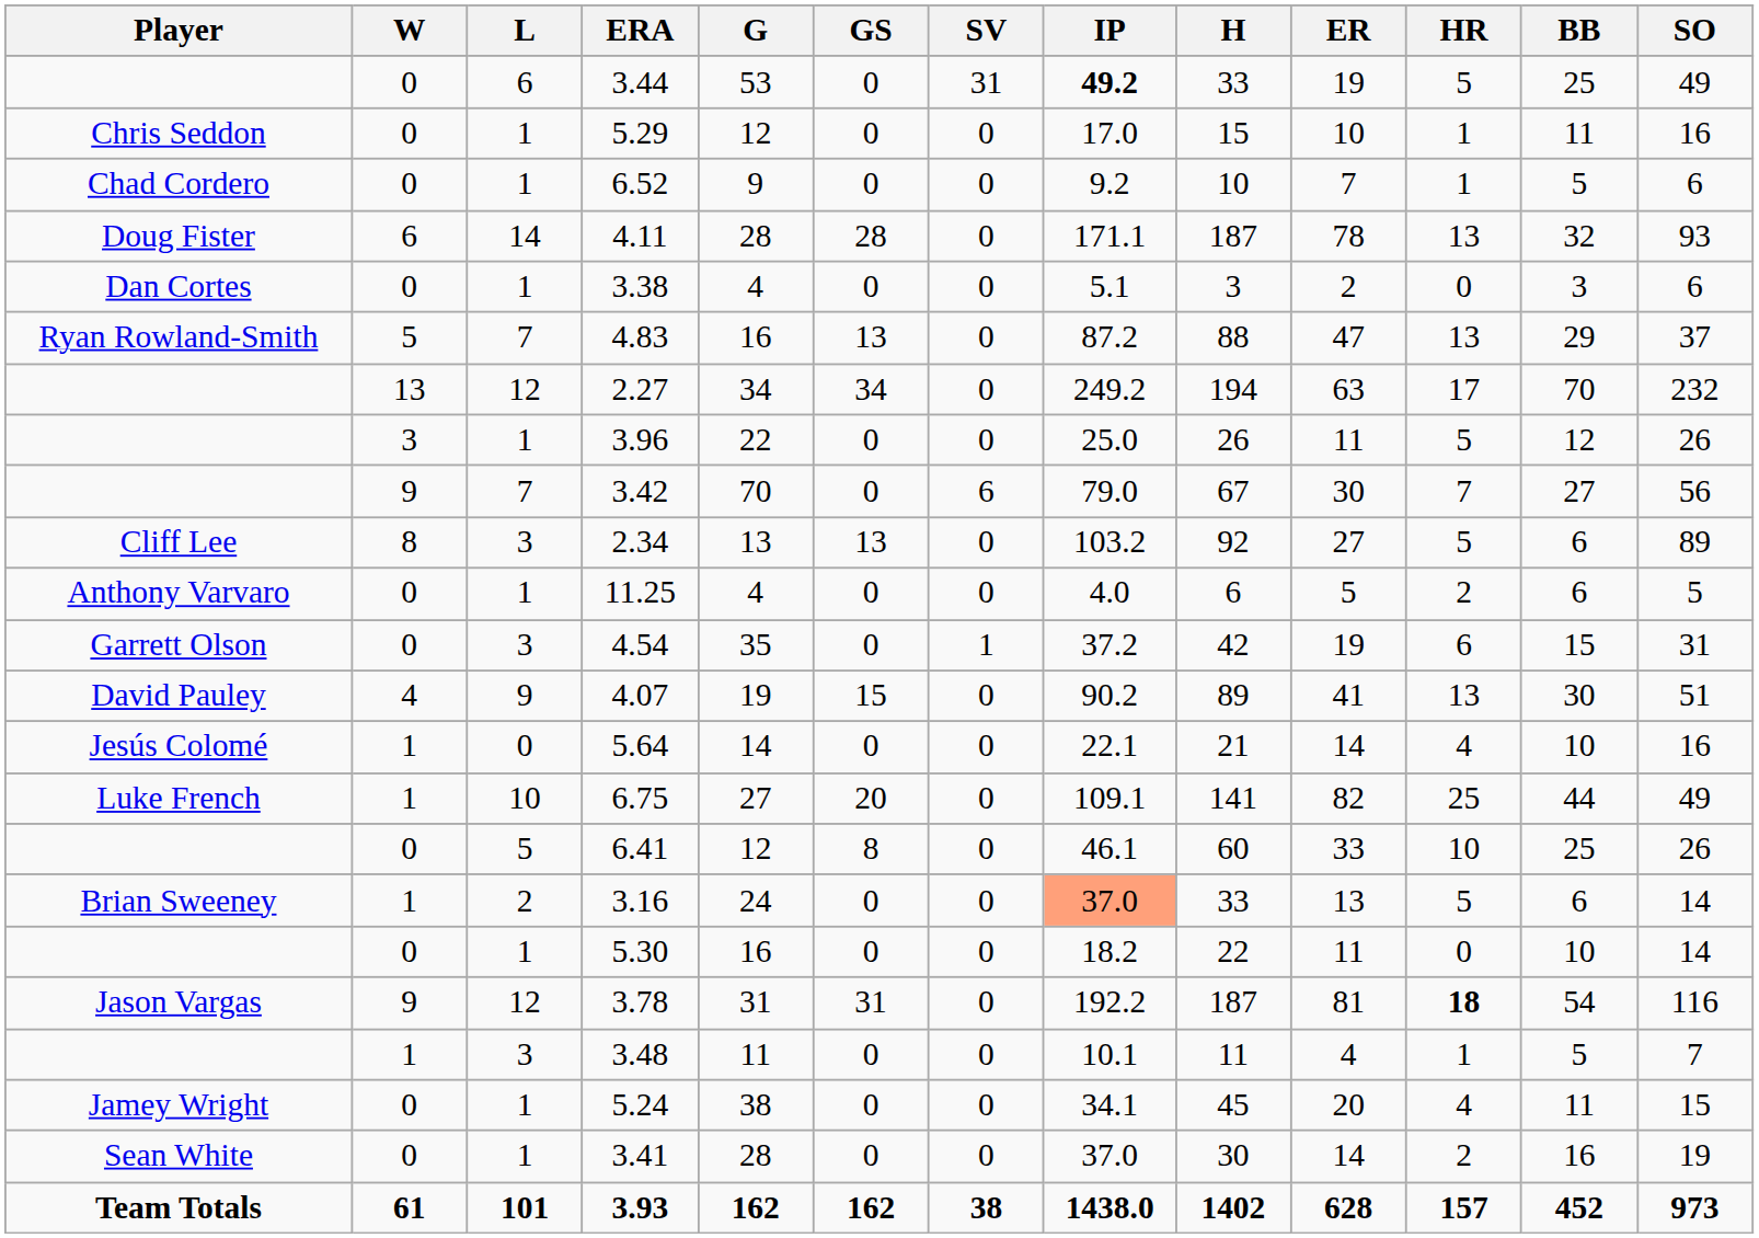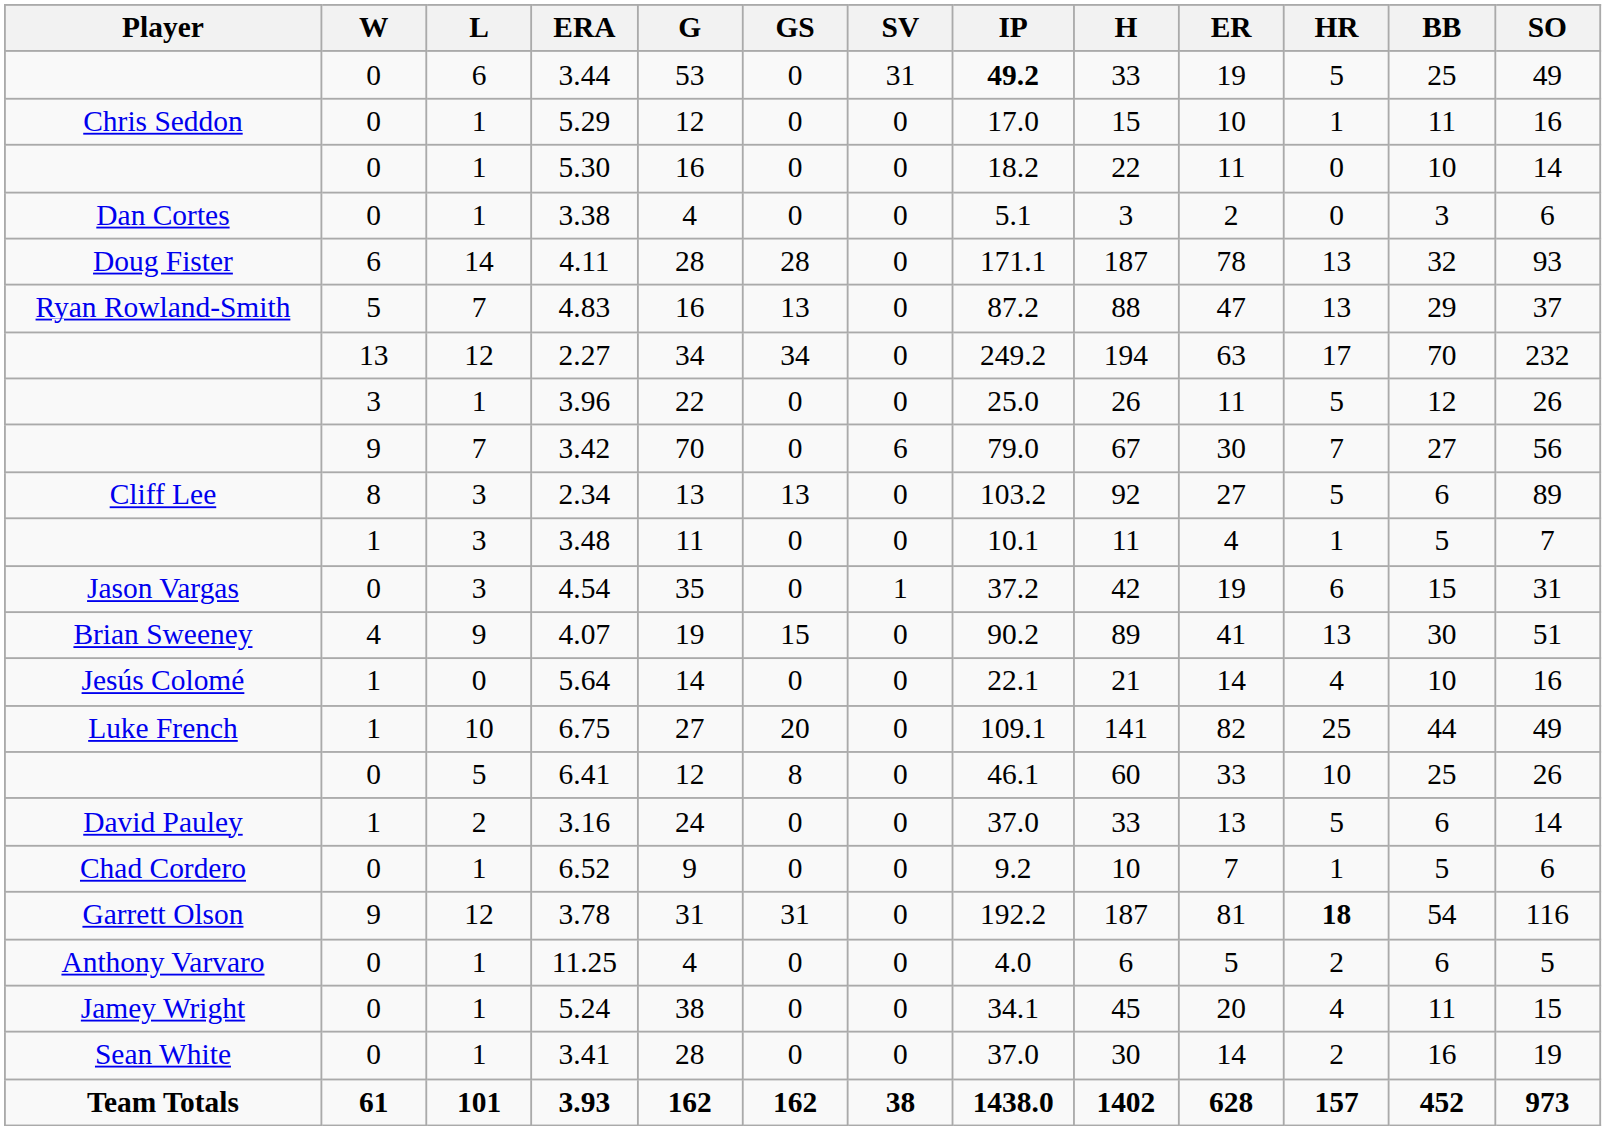 <table class="wikitable sortable">
 <tr>
 <th bgcolor="#DDDDFF" width="15%">Player</th>
 <th bgcolor="#DDDDFF" width="5%">W</th>
 <th bgcolor="#DDDDFF" width="5%">L</th>
 <th bgcolor="#DDDDFF" width="5%">ERA</th>
 <th bgcolor="#DDDDFF" width="5%">G</th>
 <th bgcolor="#DDDDFF" width="5%">GS</th>
 <th bgcolor="#DDDDFF" width="5%">SV</th>
 <th bgcolor="#DDDDFF" width="5%">IP</th>
 <th bgcolor="#DDDDFF" width="5%">H</th>
 <th bgcolor="#DDDDFF" width="5%">ER</th>
 <th bgcolor="#DDDDFF" width="5%">HR</th>
 <th bgcolor="#DDDDFF" width="5%">BB</th>
 <th bgcolor="#DDDDFF" width="5%">SO</th>
 </tr>
 <tr align="center">
 <td></td>
 <td>0</td>
 <td>6</td>
 <td>3.44</td>
 <td>53</td>
 <td>0</td>
 <td>31</td>
 <td><strong>49.2</strong></td>
 <td>33</td>
 <td>19</td>
 <td>5</td>
 <td>25</td>
 <td>49</td>
 </tr>
 <tr align="center">
 <td><a href='#'>Chris Seddon</a></td>
 <td>0</td>
 <td>1</td>
 <td>5.29</td>
 <td>12</td>
 <td>0</td>
 <td>0</td>
 <td>17.0</td>
 <td>15</td>
 <td>10</td>
 <td>1</td>
 <td>11</td>
 <td>16</td>
 </tr>
 <tr align=center>
-<td><a href='#'>Chad Cordero</a></td>
+<td></td>
 <td>0</td>
 <td>1</td>
-<td>6.52</td>
-<td>9</td>
+<td>5.30</td>
+<td>16</td>
 <td>0</td>
 <td>0</td>
-<td>9.2</td>
+<td>18.2</td>
+<td>22</td>
+<td>11</td>
+<td>0</td>
 <td>10</td>
-<td>7</td>
+<td>14</td>
+</tr>
+<tr align=center>
+<td><a href='#'>Dan Cortes</a></td>
+<td>0</td>
 <td>1</td>
-<td>5</td>
+<td>3.38</td>
+<td>4</td>
+<td>0</td>
+<td>0</td>
+<td>5.1</td>
+<td>3</td>
+<td>2</td>
+<td>0</td>
+<td>3</td>
 <td>6</td>
 </tr>
 <tr align=center>
 <td><a href='#'>Doug Fister</a></td>
 <td>6</td>
 <td>14</td>
 <td>4.11</td>
 <td>28</td>
 <td>28</td>
 <td>0</td>
 <td>171.1</td>
 <td>187</td>
 <td>78</td>
 <td>13</td>
 <td>32</td>
 <td>93</td>
-</tr>
-<tr align=center>
-<td><a href='#'>Dan Cortes</a></td>
-<td>0</td>
-<td>1</td>
-<td>3.38</td>
-<td>4</td>
-<td>0</td>
-<td>0</td>
-<td>5.1</td>
-<td>3</td>
-<td>2</td>
-<td>0</td>
-<td>3</td>
-<td>6</td>
 </tr>
 <tr align=center>
 <td><a href='#'>Ryan Rowland-Smith</a></td>
 <td>5</td>
 <td>7</td>
 <td>4.83</td>
 <td>16</td>
 <td>13</td>
 <td>0</td>
 <td>87.2</td>
 <td>88</td>
 <td>47</td>
 <td>13</td>
 <td>29</td>
 <td>37</td>
 </tr>
 <tr align=center>
 <td></td>
 <td>13</td>
 <td>12</td>
 <td>2.27</td>
 <td>34</td>
 <td>34</td>
 <td>0</td>
 <td>249.2</td>
 <td>194</td>
 <td>63</td>
 <td>17</td>
 <td>70</td>
 <td>232</td>
 </tr>
 <tr align="center">
 <td></td>
 <td>3</td>
 <td>1</td>
 <td>3.96</td>
 <td>22</td>
 <td>0</td>
 <td>0</td>
 <td>25.0</td>
 <td>26</td>
 <td>11</td>
 <td>5</td>
 <td>12</td>
 <td>26</td>
 </tr>
 <tr align="center">
 <td></td>
 <td>9</td>
 <td>7</td>
 <td>3.42</td>
 <td>70</td>
 <td>0</td>
 <td>6</td>
 <td>79.0</td>
 <td>67</td>
 <td>30</td>
 <td>7</td>
 <td>27</td>
 <td>56</td>
 </tr>
 <tr align="center">
 <td><a href='#'>Cliff Lee</a></td>
 <td>8</td>
 <td>3</td>
 <td>2.34</td>
 <td>13</td>
 <td>13</td>
 <td>0</td>
 <td>103.2</td>
 <td>92</td>
 <td>27</td>
 <td>5</td>
 <td>6</td>
 <td>89</td>
 </tr>
 <tr align=center>
-<td><a href='#'>Anthony Varvaro</a></td>
-<td>0</td>
+<td></td>
 <td>1</td>
-<td>11.25</td>
-<td>4</td>
+<td>3</td>
+<td>3.48</td>
+<td>11</td>
 <td>0</td>
 <td>0</td>
-<td>4.0</td>
-<td>6</td>
+<td>10.1</td>
+<td>11</td>
+<td>4</td>
+<td>1</td>
 <td>5</td>
-<td>2</td>
-<td>6</td>
-<td>5</td>
+<td>7</td>
 </tr>
 <tr align="center">
-<td><a href='#'>Garrett Olson</a></td>
+<td><a href='#'>Jason Vargas</a></td>
 <td>0</td>
 <td>3</td>
 <td>4.54</td>
 <td>35</td>
 <td>0</td>
 <td>1</td>
 <td>37.2</td>
 <td>42</td>
 <td>19</td>
 <td>6</td>
 <td>15</td>
 <td>31</td>
 </tr>
 <tr align=center>
-<td><a href='#'>David Pauley</a></td>
+<td><a href='#'>Brian Sweeney</a></td>
 <td>4</td>
 <td>9</td>
 <td>4.07</td>
 <td>19</td>
 <td>15</td>
 <td>0</td>
 <td>90.2</td>
 <td>89</td>
 <td>41</td>
 <td>13</td>
 <td>30</td>
 <td>51</td>
 </tr>
 <tr align=center>
 <td><a href='#'>Jesús Colomé</a></td>
 <td>1</td>
 <td>0</td>
 <td>5.64</td>
 <td>14</td>
 <td>0</td>
 <td>0</td>
 <td>22.1</td>
 <td>21</td>
 <td>14</td>
 <td>4</td>
 <td>10</td>
 <td>16</td>
 </tr>
 <tr align=center>
 <td><a href='#'>Luke French</a></td>
 <td>1</td>
 <td>10</td>
 <td>6.75</td>
 <td>27</td>
 <td>20</td>
 <td>0</td>
 <td>109.1</td>
 <td>141</td>
 <td>82</td>
 <td>25</td>
 <td>44</td>
 <td>49</td>
 </tr>
 <tr align=center>
 <td></td>
 <td>0</td>
 <td>5</td>
 <td>6.41</td>
 <td>12</td>
 <td>8</td>
 <td>0</td>
 <td>46.1</td>
 <td>60</td>
 <td>33</td>
 <td>10</td>
 <td>25</td>
 <td>26</td>
 </tr>
 <tr align="center">
-<td><a href='#'>Brian Sweeney</a></td>
+<td><a href='#'>David Pauley</a></td>
 <td>1</td>
 <td>2</td>
 <td>3.16</td>
 <td>24</td>
 <td>0</td>
 <td>0</td>
-<td style="background: lightsalmon;">37.0</td>
+<td>37.0</td>
 <td>33</td>
 <td>13</td>
 <td>5</td>
 <td>6</td>
 <td>14</td>
 </tr>
 <tr align=center>
-<td></td>
+<td><a href='#'>Chad Cordero</a></td>
 <td>0</td>
 <td>1</td>
-<td>5.30</td>
-<td>16</td>
+<td>6.52</td>
+<td>9</td>
 <td>0</td>
 <td>0</td>
-<td>18.2</td>
-<td>22</td>
-<td>11</td>
-<td>0</td>
+<td>9.2</td>
 <td>10</td>
-<td>14</td>
+<td>7</td>
+<td>1</td>
+<td>5</td>
+<td>6</td>
 </tr>
 <tr align=center>
-<td><a href='#'>Jason Vargas</a></td>
+<td><a href='#'>Garrett Olson</a></td>
 <td>9</td>
 <td>12</td>
 <td>3.78</td>
 <td>31</td>
 <td>31</td>
 <td>0</td>
 <td>192.2</td>
 <td>187</td>
 <td>81</td>
 <td><strong>18</strong></td>
 <td>54</td>
 <td>116</td>
 </tr>
 <tr align=center>
-<td></td>
+<td><a href='#'>Anthony Varvaro</a></td>
+<td>0</td>
 <td>1</td>
-<td>3</td>
-<td>3.48</td>
-<td>11</td>
+<td>11.25</td>
+<td>4</td>
 <td>0</td>
 <td>0</td>
-<td>10.1</td>
-<td>11</td>
-<td>4</td>
-<td>1</td>
+<td>4.0</td>
+<td>6</td>
 <td>5</td>
-<td>7</td>
+<td>2</td>
+<td>6</td>
+<td>5</td>
 </tr>
 <tr align=center>
 <td><a href='#'>Jamey Wright</a></td>
 <td>0</td>
 <td>1</td>
 <td>5.24</td>
 <td>38</td>
 <td>0</td>
 <td>0</td>
 <td>34.1</td>
 <td>45</td>
 <td>20</td>
 <td>4</td>
 <td>11</td>
 <td>15</td>
 </tr>
 <tr align=center>
 <td><a href='#'>Sean White</a></td>
 <td>0</td>
 <td>1</td>
 <td>3.41</td>
 <td>28</td>
 <td>0</td>
 <td>0</td>
 <td>37.0</td>
 <td>30</td>
 <td>14</td>
 <td>2</td>
 <td>16</td>
 <td>19</td>
 </tr>
 <tr align=center>
 <td><strong>Team Totals</strong></td>
 <td><strong>61</strong></td>
 <td><strong>101</strong></td>
 <td><strong>3.93</strong></td>
 <td><strong>162</strong></td>
 <td><strong>162</strong></td>
 <td><strong>38</strong></td>
 <td><strong>1438.0</strong></td>
 <td><strong>1402</strong></td>
 <td><strong>628</strong></td>
 <td><strong>157</strong></td>
 <td><strong>452</strong></td>
 <td><strong>973</strong></td>
 </tr>
 </table>
